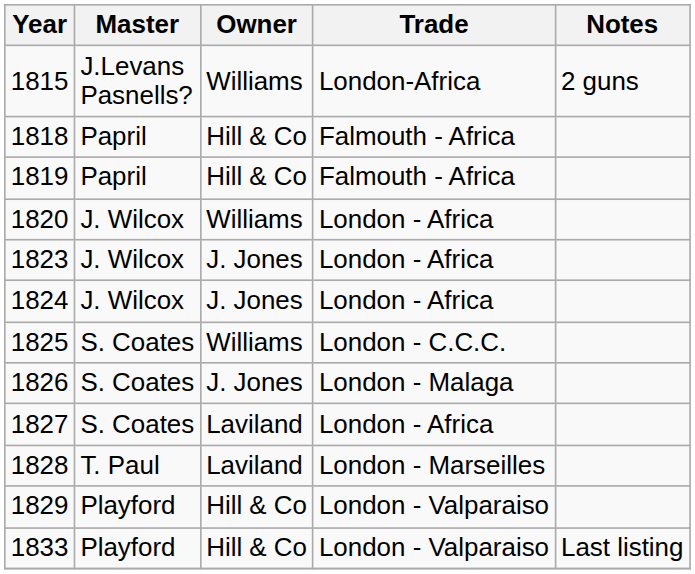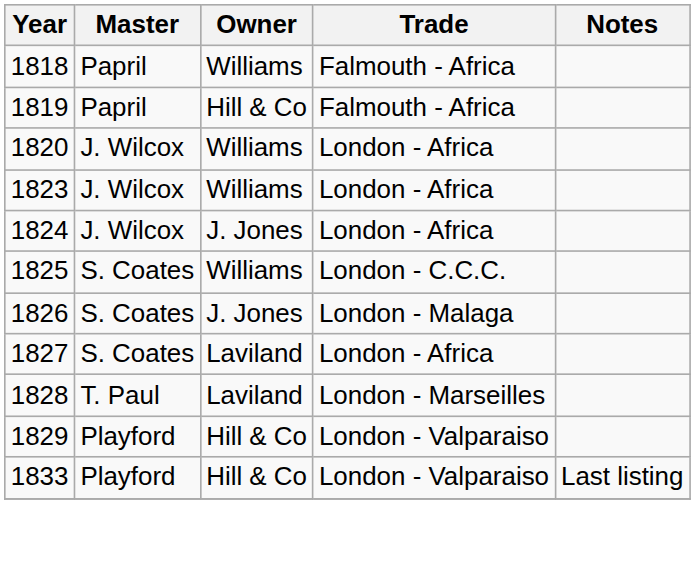 <table class="sortable wikitable">
 <tr>
 <th>Year</th>
 <th>Master</th>
 <th>Owner</th>
 <th>Trade</th>
 <th>Notes</th>
 </tr>
 <tr>
-<td>1815</td>
-<td>J.Levans<br>Pasnells?</td>
-<td>Williams</td>
-<td>London-Africa</td>
-<td>2 guns</td>
-</tr>
-<tr>
 <td>1818</td>
 <td>Papril</td>
-<td>Hill & Co</td>
+<td>Williams</td>
 <td>Falmouth - Africa</td>
 <td></td>
 </tr>
 <tr>
 <td>1819</td>
 <td>Papril</td>
 <td>Hill & Co</td>
 <td>Falmouth - Africa</td>
 <td></td>
 </tr>
 <tr>
 <td>1820</td>
 <td>J. Wilcox</td>
 <td>Williams</td>
 <td>London - Africa</td>
 <td></td>
 </tr>
 <tr>
 <td>1823</td>
 <td>J. Wilcox</td>
-<td>J. Jones</td>
+<td>Williams</td>
 <td>London - Africa</td>
 <td></td>
 </tr>
 <tr>
 <td>1824</td>
 <td>J. Wilcox</td>
 <td>J. Jones</td>
 <td>London - Africa</td>
 <td></td>
 </tr>
 <tr>
 <td>1825</td>
 <td>S. Coates</td>
 <td>Williams</td>
 <td>London - C.C.C.</td>
 <td></td>
 </tr>
 <tr>
 <td>1826</td>
 <td>S. Coates</td>
 <td>J. Jones</td>
 <td>London - Malaga</td>
 <td></td>
 </tr>
 <tr>
 <td>1827</td>
 <td>S. Coates</td>
 <td>Laviland</td>
 <td>London - Africa</td>
 <td></td>
 </tr>
 <tr>
 <td>1828</td>
 <td>T. Paul</td>
 <td>Laviland</td>
 <td>London - Marseilles</td>
 <td></td>
 </tr>
 <tr>
 <td>1829</td>
 <td>Playford</td>
 <td>Hill & Co</td>
 <td>London - Valparaiso</td>
 <td></td>
 </tr>
 <tr>
 <td>1833</td>
 <td>Playford</td>
 <td>Hill & Co</td>
 <td>London - Valparaiso</td>
 <td>Last listing</td>
 </tr>
 <tr>
 </tr>
 </table>
